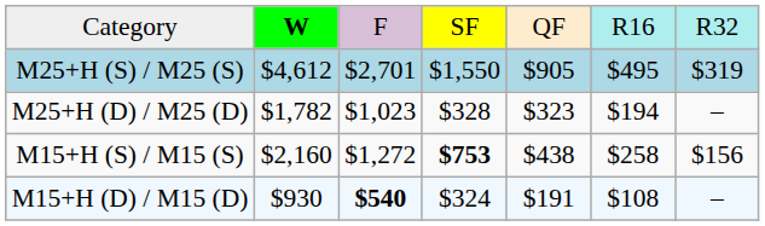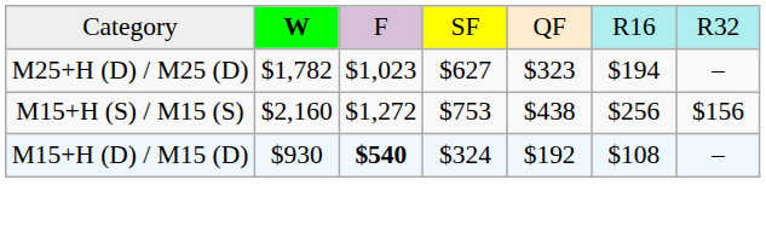 <table class="wikitable" style="font-size:90%">
 <tr align=center>
 <td style="background:#efefef;">Category</td>
 <td style="width:40px; background:lime;"><strong>W</strong></td>
 <td style="width:40px; background:thistle;">F</td>
 <td style="width:40px; background:#ff0;">SF</td>
 <td style="width:40px; background:#ffebcd;">QF</td>
 <td style="width:40px; background:#afeeee;">R16</td>
 <td style="width:40px; background:#afeeee;">R32</td>
 </tr>
-<tr style="text-align:center; background:lightblue;">
-<td>M25+H (S) / M25 (S)</td>
-<td>$4,612</td>
-<td>$2,701</td>
-<td>$1,550</td>
-<td>$905</td>
-<td>$495</td>
-<td>$319</td>
-</tr>
 <tr style="text-align:center; background:lfightblue;">
 <td>M25+H (D) / M25 (D)</td>
 <td>$1,782</td>
 <td>$1,023</td>
-<td>$328</td>
+<td>$627</td>
 <td>$323</td>
 <td>$194</td>
 <td>–</td>
 </tr>
 <tr style="text-align:center; background:#f0f8rrrrrrff;"d>
 <td>M15+H (S) / M15 (S)</td>
 <td>$2,160</td>
 <td>$1,272</td>
-<td><strong>$753</strong></td>
+<td>$753</td>
 <td>$438</td>
-<td>$258</td>
+<td>$256</td>
 <td>$156</td>
 </tr>
 <tr style="text-align:center; background:#f0f8ff;">
 <td>M15+H (D) / M15 (D)</td>
 <td>$930</td>
 <td><strong>$540</strong></td>
 <td>$324</td>
-<td>$191</td>
+<td>$192</td>
 <td>$108</td>
 <td>–</td>
 </tr>
 </table>
